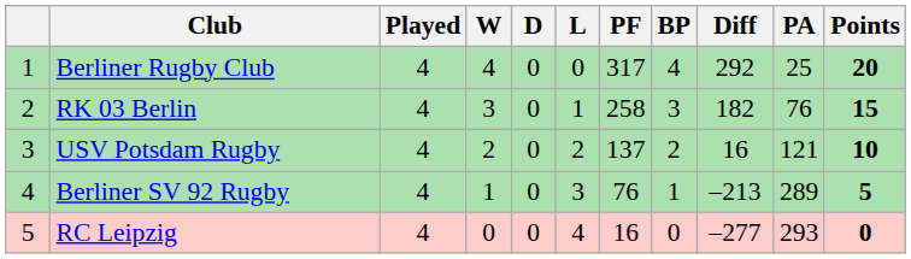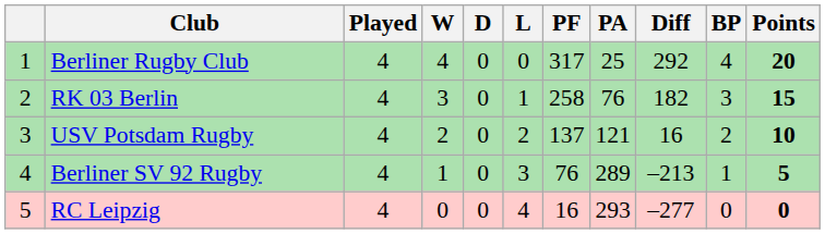 <table class="wikitable" style="text-align: center;">
 <tr>
 <th bgcolor="#efefef" width="20"></th>
 <th bgcolor="#efefef" width="195">Club</th>
 <th bgcolor="#efefef" width="20">Played</th>
 <th bgcolor="#efefef" width="20">W</th>
 <th bgcolor="#efefef" width="20">D</th>
 <th bgcolor="#efefef" width="20">L</th>
 <th bgcolor="#efefef" width="20">PF</th>
+<th bgcolor="#efefef" width="20">PA</th>
+<th bgcolor="#efefef" width="40">Diff</th>
 <th bgcolor="#efefef" width="20">BP</th>
-<th bgcolor="#efefef" width="40">Diff</th>
-<th bgcolor="#efefef" width="20">PA</th>
 <th bgcolor="#efefef" width="20">Points</th>
 </tr>
 <tr bgcolor=#ACE1AF align=center>
 <td>1</td>
 <td align=left><a href='#'>Berliner Rugby Club</a></td>
 <td>4</td>
 <td>4</td>
 <td>0</td>
 <td>0</td>
 <td>317</td>
+<td>25</td>
+<td>292</td>
 <td>4</td>
-<td>292</td>
-<td>25</td>
 <td><strong>20</strong></td>
 </tr>
 <tr bgcolor=#ACE1AF align=center>
 <td>2</td>
 <td align=left><a href='#'>RK 03 Berlin</a></td>
 <td>4</td>
 <td>3</td>
 <td>0</td>
 <td>1</td>
 <td>258</td>
+<td>76</td>
+<td>182</td>
 <td>3</td>
-<td>182</td>
-<td>76</td>
 <td><strong>15</strong></td>
 </tr>
 <tr bgcolor=#ACE1AF align=center>
 <td>3</td>
 <td align=left><a href='#'>USV Potsdam Rugby</a></td>
 <td>4</td>
 <td>2</td>
 <td>0</td>
 <td>2</td>
 <td>137</td>
+<td>121</td>
+<td>16</td>
 <td>2</td>
-<td>16</td>
-<td>121</td>
 <td><strong>10</strong></td>
 </tr>
 <tr bgcolor=#ACE1AF align=center>
 <td>4</td>
 <td align=left><a href='#'>Berliner SV 92 Rugby</a></td>
 <td>4</td>
 <td>1</td>
 <td>0</td>
 <td>3</td>
 <td>76</td>
+<td>289</td>
+<td>–213</td>
 <td>1</td>
-<td>–213</td>
-<td>289</td>
 <td><strong>5</strong></td>
 </tr>
 <tr bgcolor=#ffcccc align=center>
 <td>5</td>
 <td align=left><a href='#'>RC Leipzig</a></td>
 <td>4</td>
 <td>0</td>
 <td>0</td>
 <td>4</td>
 <td>16</td>
+<td>293</td>
+<td>–277</td>
 <td>0</td>
-<td>–277</td>
-<td>293</td>
 <td><strong>0</strong></td>
 </tr>
 </table>
